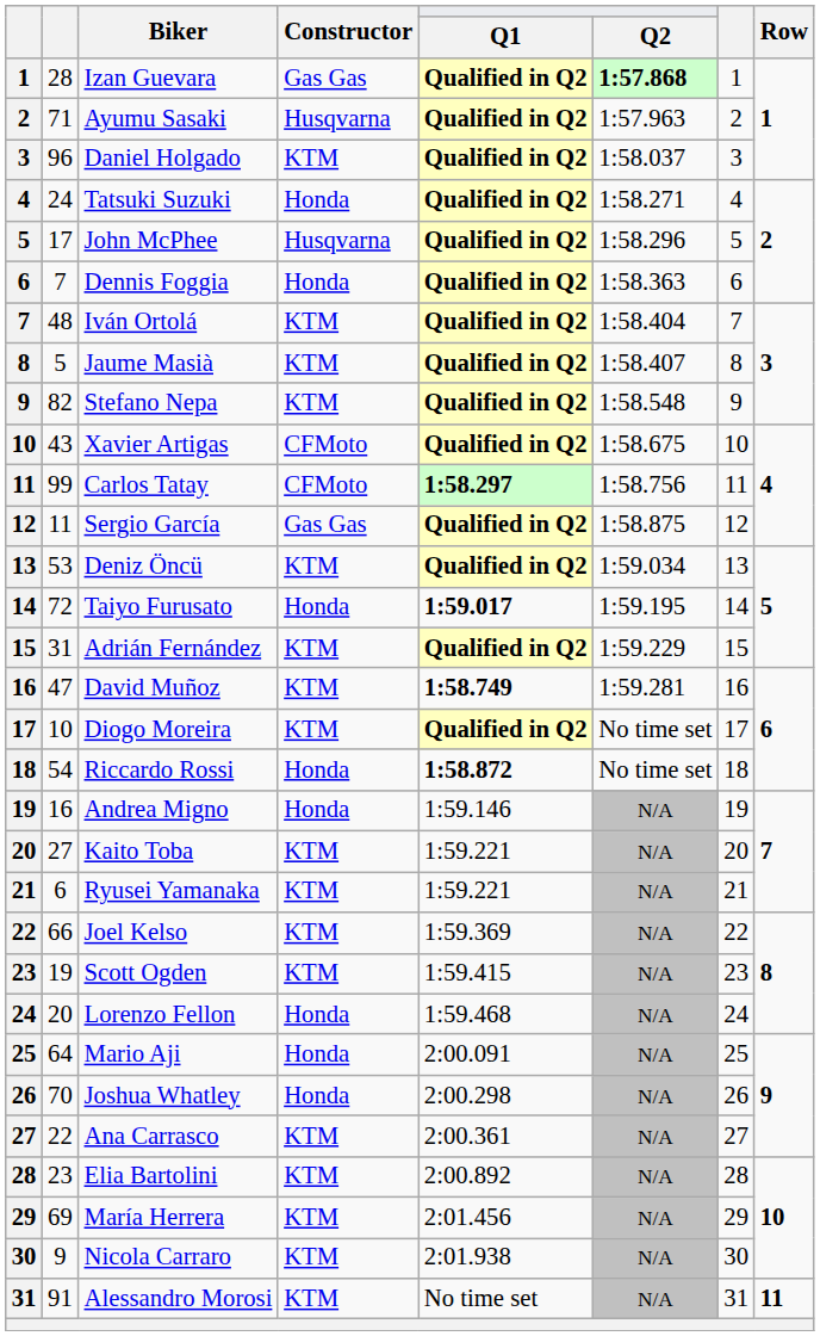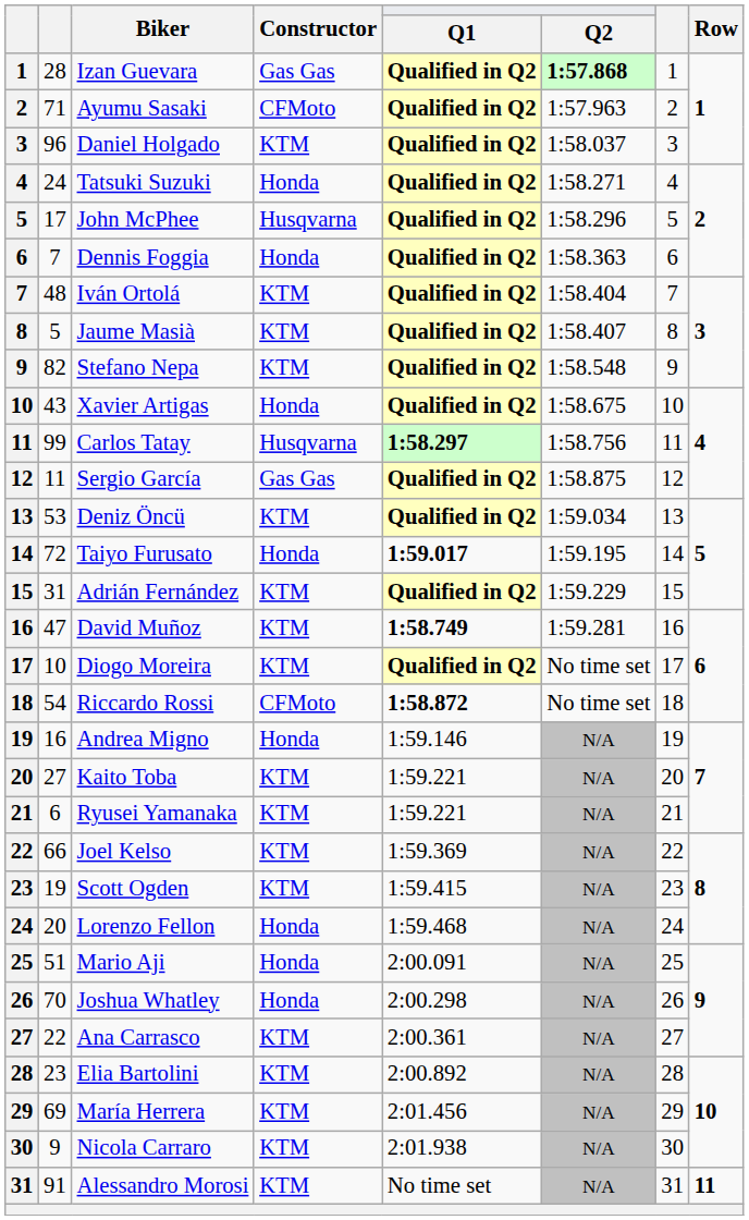 <table class="wikitable sortable" style="font-size: 85%;">
 <tr>
 <th rowspan="2"></th>
 <th rowspan="2"></th>
 <th rowspan="2">Biker</th>
 <th rowspan="2">Constructor</th>
 <th colspan="2" style="background:#eaecf0; text-align:center;"></th>
 <th rowspan="2"></th>
 <th rowspan="2">Row</th>
 </tr>
 <tr>
 <th scope="col">Q1</th>
 <th scope="col">Q2</th>
 </tr>
 <tr>
 <th scope="row">1</th>
 <td align="center">28</td>
 <td> <a href='#'>Izan Guevara</a></td>
 <td><a href='#'>Gas Gas</a></td>
 <td style="background:#ffffbf;"><strong>Qualified in Q2</strong></td>
 <td style="background:#ccffcc;"><strong>1:57.868</strong></td>
 <td align="center">1</td>
 <td rowspan="3"><strong>1</strong></td>
 </tr>
 <tr>
 <th scope="row">2</th>
 <td align="center">71</td>
 <td> <a href='#'>Ayumu Sasaki</a></td>
-<td><a href='#'>Husqvarna</a></td>
+<td><a href='#'>CFMoto</a></td>
 <td style="background:#ffffbf;"><strong>Qualified in Q2</strong></td>
 <td>1:57.963</td>
 <td align="center">2</td>
 </tr>
 <tr>
 <th scope="row">3</th>
 <td align="center">96</td>
 <td> <a href='#'>Daniel Holgado</a></td>
 <td><a href='#'>KTM</a></td>
 <td style="background:#ffffbf;"><strong>Qualified in Q2</strong></td>
 <td>1:58.037</td>
 <td align="center">3</td>
 </tr>
 <tr>
 <th scope="row">4</th>
 <td align="center">24</td>
 <td> <a href='#'>Tatsuki Suzuki</a></td>
 <td><a href='#'>Honda</a></td>
 <td style="background:#ffffbf;"><strong>Qualified in Q2</strong></td>
 <td>1:58.271</td>
 <td align="center">4</td>
 <td rowspan="3"><strong>2</strong></td>
 </tr>
 <tr>
 <th scope="row">5</th>
 <td align="center">17</td>
 <td> <a href='#'>John McPhee</a></td>
 <td><a href='#'>Husqvarna</a></td>
 <td style="background:#ffffbf;"><strong>Qualified in Q2</strong></td>
 <td>1:58.296</td>
 <td align="center">5</td>
 </tr>
 <tr>
 <th scope="row">6</th>
 <td align="center">7</td>
 <td> <a href='#'>Dennis Foggia</a></td>
 <td><a href='#'>Honda</a></td>
 <td style="background:#ffffbf;"><strong>Qualified in Q2</strong></td>
 <td>1:58.363</td>
 <td align="center">6</td>
 </tr>
 <tr>
 <th scope="row">7</th>
 <td align="center">48</td>
 <td> <a href='#'>Iván Ortolá</a></td>
 <td><a href='#'>KTM</a></td>
 <td style="background:#ffffbf;"><strong>Qualified in Q2</strong></td>
 <td>1:58.404</td>
 <td align="center">7</td>
 <td rowspan="3"><strong>3</strong></td>
 </tr>
 <tr>
 <th scope="row">8</th>
 <td align="center">5</td>
 <td> <a href='#'>Jaume Masià</a></td>
 <td><a href='#'>KTM</a></td>
 <td style="background:#ffffbf;"><strong>Qualified in Q2</strong></td>
 <td>1:58.407</td>
 <td align="center">8</td>
 </tr>
 <tr>
 <th scope="row">9</th>
 <td align="center">82</td>
 <td> <a href='#'>Stefano Nepa</a></td>
 <td><a href='#'>KTM</a></td>
 <td style="background:#ffffbf;"><strong>Qualified in Q2</strong></td>
 <td>1:58.548</td>
 <td align="center">9</td>
 </tr>
 <tr>
 <th scope="row">10</th>
 <td align="center">43</td>
 <td> <a href='#'>Xavier Artigas</a></td>
-<td><a href='#'>CFMoto</a></td>
+<td><a href='#'>Honda</a></td>
 <td style="background:#ffffbf;"><strong>Qualified in Q2</strong></td>
 <td>1:58.675</td>
 <td align="center">10</td>
 <td rowspan="3"><strong>4</strong></td>
 </tr>
 <tr>
 <th scope="row">11</th>
 <td align="center">99</td>
 <td> <a href='#'>Carlos Tatay</a></td>
-<td><a href='#'>CFMoto</a></td>
+<td><a href='#'>Husqvarna</a></td>
 <td style="background:#ccffcc;"><strong>1:58.297</strong></td>
 <td>1:58.756</td>
 <td align="center">11</td>
 </tr>
 <tr>
 <th scope="row">12</th>
 <td align="center">11</td>
 <td> <a href='#'>Sergio García</a></td>
 <td><a href='#'>Gas Gas</a></td>
 <td style="background:#ffffbf;"><strong>Qualified in Q2</strong></td>
 <td>1:58.875</td>
 <td align="center">12</td>
 </tr>
 <tr>
 <th scope="row">13</th>
 <td align="center">53</td>
 <td> <a href='#'>Deniz Öncü</a></td>
 <td><a href='#'>KTM</a></td>
 <td style="background:#ffffbf;"><strong>Qualified in Q2</strong></td>
 <td>1:59.034</td>
 <td align="center">13</td>
 <td rowspan="3"><strong>5</strong></td>
 </tr>
 <tr>
 <th scope="row">14</th>
 <td align="center">72</td>
 <td> <a href='#'>Taiyo Furusato</a></td>
 <td><a href='#'>Honda</a></td>
 <td><strong>1:59.017</strong></td>
 <td>1:59.195</td>
 <td align="center">14</td>
 </tr>
 <tr>
 <th scope="row">15</th>
 <td align="center">31</td>
 <td> <a href='#'>Adrián Fernández</a></td>
 <td><a href='#'>KTM</a></td>
 <td style="background:#ffffbf;"><strong>Qualified in Q2</strong></td>
 <td>1:59.229</td>
 <td align="center">15</td>
 </tr>
 <tr>
 <th scope="row">16</th>
 <td align="center">47</td>
 <td> <a href='#'>David Muñoz</a></td>
 <td><a href='#'>KTM</a></td>
 <td><strong>1:58.749</strong></td>
 <td>1:59.281</td>
 <td align="center">16</td>
 <td rowspan="3"><strong>6</strong></td>
 </tr>
 <tr>
 <th scope="row">17</th>
 <td align="center">10</td>
 <td> <a href='#'>Diogo Moreira</a></td>
 <td><a href='#'>KTM</a></td>
 <td style="background:#ffffbf;"><strong>Qualified in Q2</strong></td>
 <td>No time set</td>
 <td align="center">17</td>
 </tr>
 <tr>
 <th scope="row">18</th>
 <td align="center">54</td>
 <td> <a href='#'>Riccardo Rossi</a></td>
-<td><a href='#'>Honda</a></td>
+<td><a href='#'>CFMoto</a></td>
 <td><strong>1:58.872</strong></td>
 <td>No time set</td>
 <td align="center">18</td>
 </tr>
 <tr>
 <th scope="row">19</th>
 <td align="center">16</td>
 <td> <a href='#'>Andrea Migno</a></td>
 <td><a href='#'>Honda</a></td>
 <td>1:59.146</td>
 <td style="background: silver" align="center" data-sort-value="19"><small>N/A</small></td>
 <td align="center">19</td>
 <td rowspan="3"><strong>7</strong></td>
 </tr>
 <tr>
 <th scope="row">20</th>
 <td align="center">27</td>
 <td> <a href='#'>Kaito Toba</a></td>
 <td><a href='#'>KTM</a></td>
 <td>1:59.221</td>
 <td style="background: silver" align="center" data-sort-value="20"><small>N/A</small></td>
 <td align="center">20</td>
 </tr>
 <tr>
 <th scope="row">21</th>
 <td align="center">6</td>
 <td> <a href='#'>Ryusei Yamanaka</a></td>
 <td><a href='#'>KTM</a></td>
 <td>1:59.221</td>
 <td style="background: silver" align="center" data-sort-value="21"><small>N/A</small></td>
 <td align="center">21</td>
 </tr>
 <tr>
 <th scope="row">22</th>
 <td align="center">66</td>
 <td> <a href='#'>Joel Kelso</a></td>
 <td><a href='#'>KTM</a></td>
 <td>1:59.369</td>
 <td style="background: silver" align="center" data-sort-value="22"><small>N/A</small></td>
 <td align="center">22</td>
 <td rowspan="3"><strong>8</strong></td>
 </tr>
 <tr>
 <th scope="row">23</th>
 <td align="center">19</td>
 <td> <a href='#'>Scott Ogden</a></td>
 <td><a href='#'>KTM</a></td>
 <td>1:59.415</td>
 <td style="background: silver" align="center" data-sort-value="23"><small>N/A</small></td>
 <td align="center">23</td>
 </tr>
 <tr>
 <th scope="row">24</th>
 <td align="center">20</td>
 <td> <a href='#'>Lorenzo Fellon</a></td>
 <td><a href='#'>Honda</a></td>
 <td>1:59.468</td>
 <td style="background: silver" align="center" data-sort-value="24"><small>N/A</small></td>
 <td align="center">24</td>
 </tr>
 <tr>
 <th scope="row">25</th>
-<td align="center">64</td>
+<td align="center">51</td>
 <td> <a href='#'>Mario Aji</a></td>
 <td><a href='#'>Honda</a></td>
 <td>2:00.091</td>
 <td style="background: silver" align="center" data-sort-value="25"><small>N/A</small></td>
 <td align="center">25</td>
 <td rowspan="3"><strong>9</strong></td>
 </tr>
 <tr>
 <th scope="row">26</th>
 <td align="center">70</td>
 <td> <a href='#'>Joshua Whatley</a></td>
 <td><a href='#'>Honda</a></td>
 <td>2:00.298</td>
 <td style="background: silver" align="center" data-sort-value="26"><small>N/A</small></td>
 <td align="center">26</td>
 </tr>
 <tr>
 <th scope="row">27</th>
 <td align="center">22</td>
 <td> <a href='#'>Ana Carrasco</a></td>
 <td><a href='#'>KTM</a></td>
 <td>2:00.361</td>
 <td style="background: silver" align="center" data-sort-value="27"><small>N/A</small></td>
 <td align="center">27</td>
 </tr>
 <tr>
 <th scope="row">28</th>
 <td align="center">23</td>
 <td> <a href='#'>Elia Bartolini</a></td>
 <td><a href='#'>KTM</a></td>
 <td>2:00.892</td>
 <td style="background: silver" align="center" data-sort-value="28"><small>N/A</small></td>
 <td align="center">28</td>
 <td rowspan="3"><strong>10</strong></td>
 </tr>
 <tr>
 <th scope="row">29</th>
 <td align="center">69</td>
 <td> <a href='#'>María Herrera</a></td>
 <td><a href='#'>KTM</a></td>
 <td>2:01.456</td>
 <td style="background: silver" align="center" data-sort-value="29"><small>N/A</small></td>
 <td align="center">29</td>
 </tr>
 <tr>
 <th scope="row">30</th>
 <td align="center">9</td>
 <td> <a href='#'>Nicola Carraro</a></td>
 <td><a href='#'>KTM</a></td>
 <td>2:01.938</td>
 <td style="background: silver" align="center" data-sort-value="30"><small>N/A</small></td>
 <td align="center">30</td>
 </tr>
 <tr>
 <th scope="row">31</th>
 <td align="center">91</td>
 <td> <a href='#'>Alessandro Morosi</a></td>
 <td><a href='#'>KTM</a></td>
 <td>No time set</td>
 <td style="background: silver" align="center" data-sort-value="28"><small>N/A</small></td>
 <td align="center">31</td>
 <td rowspan="1"><strong>11</strong></td>
 </tr>
 <tr>
 <th colspan="8"></th>
 </tr>
 <tr>
 </tr>
 </table>
